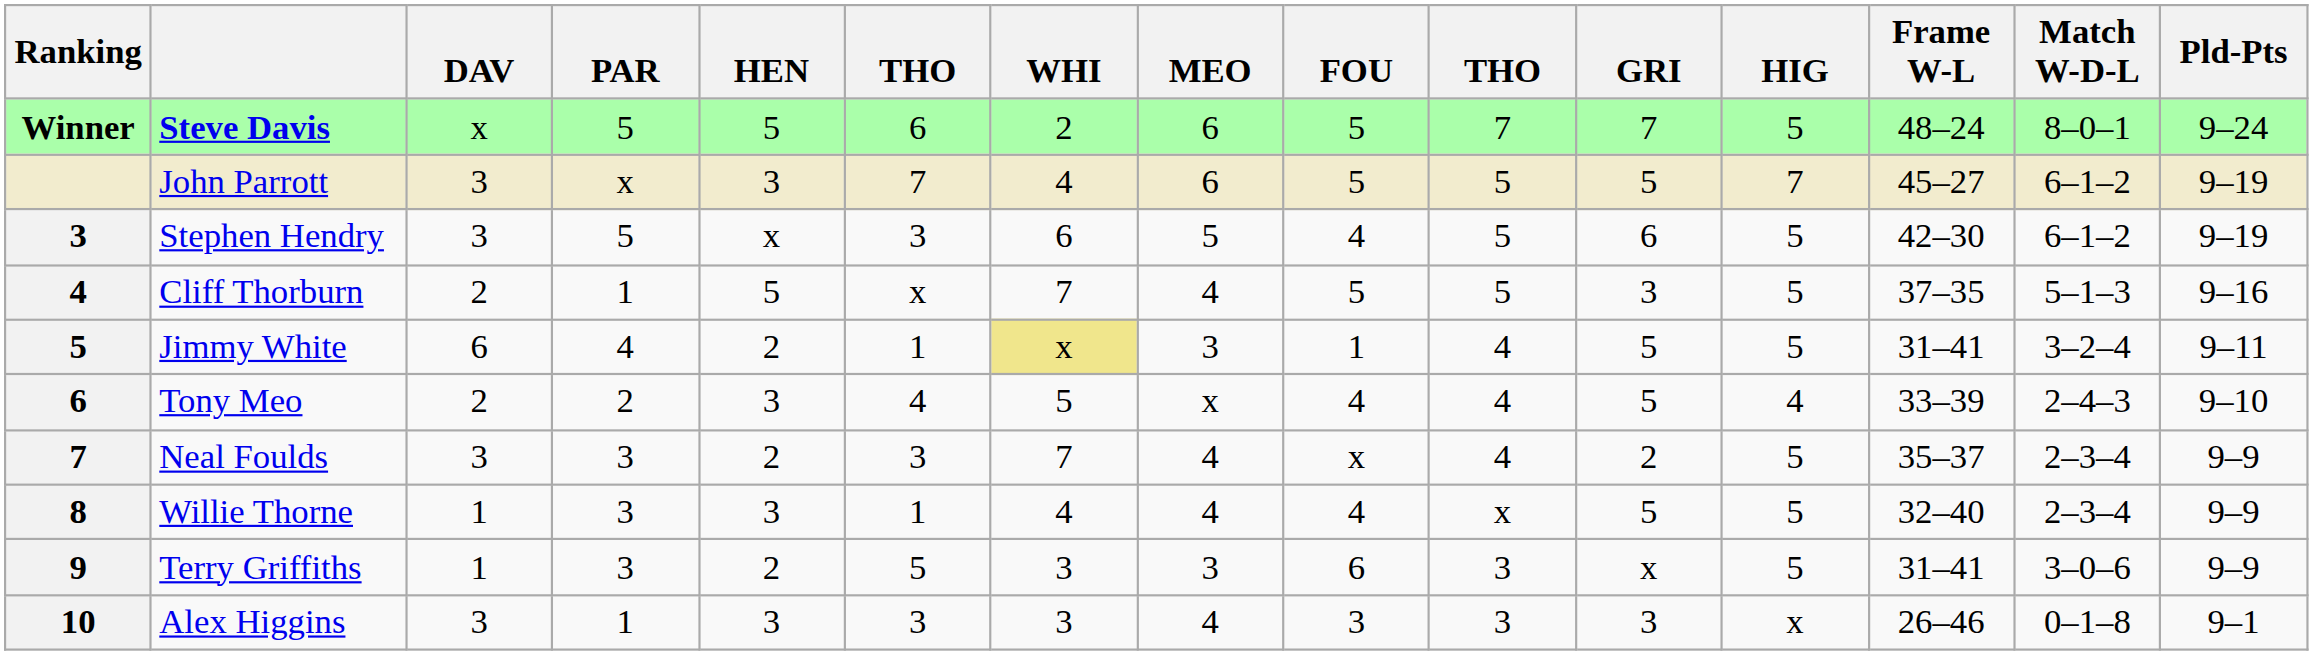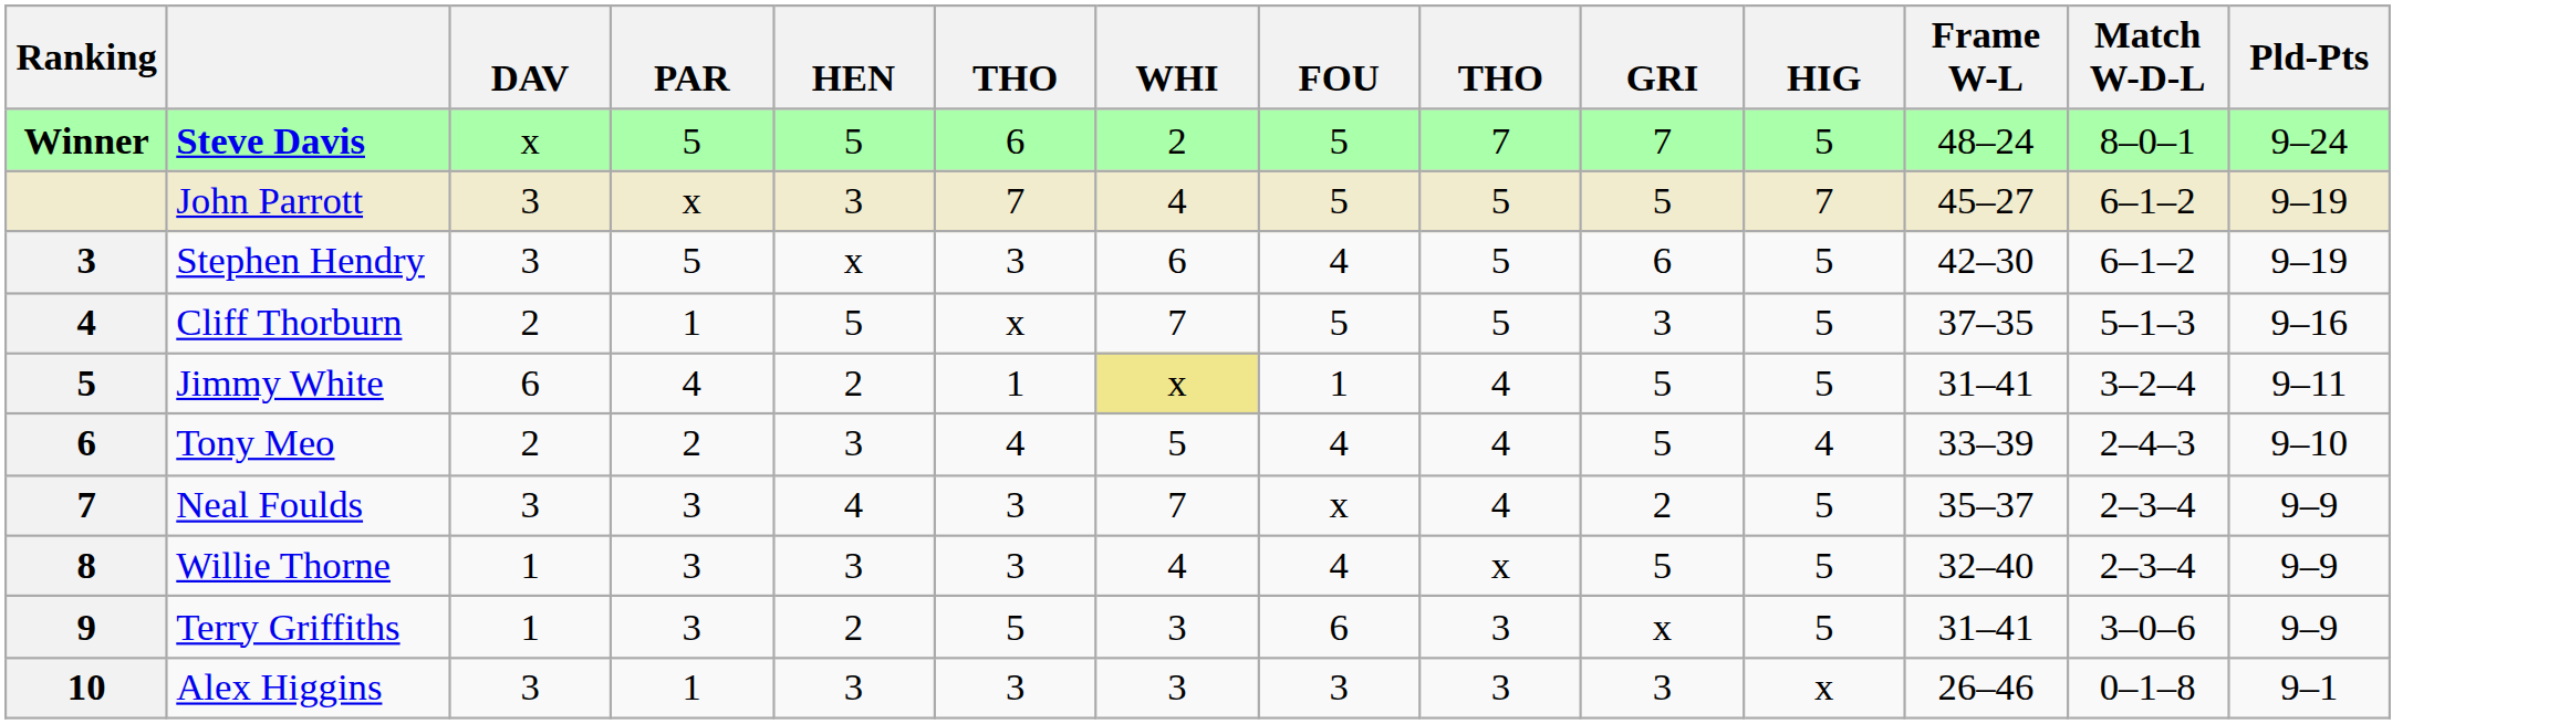 <table class="wikitable" style="text-align:center">
 <tr>
 <th width=60>Ranking</th>
 <th class="unsortable" width=110></th>
 <th width=60><br> DAV</th>
 <th width=60><br> PAR</th>
 <th width=60><br> HEN</th>
 <th width=60><br> THO</th>
 <th width=60><br> WHI</th>
-<th width=60><br> MEO</th>
 <th width=60><br> FOU</th>
 <th width=60><br> THO</th>
 <th width=60><br> GRI</th>
 <th width=60><br> HIG</th>
 <th width=60>Frame<br>W-L</th>
 <th width=60>Match<br>W-D-L</th>
 <th width=60>Pld-Pts</th>
 </tr>
 <tr style="background:#aaffaa;">
 <td><strong>Winner</strong></td>
 <td align="left"><strong><a href='#'>Steve Davis</a></strong></td>
 <td>x</td>
 <td>5</td>
 <td>5</td>
 <td>6</td>
 <td>2</td>
-<td>6</td>
 <td>5</td>
 <td>7</td>
 <td>7</td>
 <td>5</td>
 <td>48–24</td>
 <td>8–0–1</td>
 <td>9–24</td>
 </tr>
 <tr style="background:#f2ecce;">
 <td></td>
 <td align="left"><a href='#'>John Parrott</a></td>
 <td>3</td>
 <td>x</td>
 <td>3</td>
 <td>7</td>
 <td>4</td>
-<td>6</td>
 <td>5</td>
 <td>5</td>
 <td>5</td>
 <td>7</td>
 <td>45–27</td>
 <td>6–1–2</td>
 <td>9–19</td>
 </tr>
 <tr>
 <th>3</th>
 <td align="left"><a href='#'>Stephen Hendry</a></td>
 <td>3</td>
 <td>5</td>
 <td>x</td>
 <td>3</td>
 <td>6</td>
-<td>5</td>
 <td>4</td>
 <td>5</td>
 <td>6</td>
 <td>5</td>
 <td>42–30</td>
 <td>6–1–2</td>
 <td>9–19</td>
 </tr>
 <tr>
 <th>4</th>
 <td align="left"><a href='#'>Cliff Thorburn</a></td>
 <td>2</td>
 <td>1</td>
 <td>5</td>
 <td>x</td>
 <td>7</td>
-<td>4</td>
 <td>5</td>
 <td>5</td>
 <td>3</td>
 <td>5</td>
 <td>37–35</td>
 <td>5–1–3</td>
 <td>9–16</td>
 </tr>
 <tr>
 <th>5</th>
 <td align="left"><a href='#'>Jimmy White</a></td>
 <td>6</td>
 <td>4</td>
 <td>2</td>
 <td>1</td>
 <td style="background: khaki;">x</td>
-<td>3</td>
 <td>1</td>
 <td>4</td>
 <td>5</td>
 <td>5</td>
 <td>31–41</td>
 <td>3–2–4</td>
 <td>9–11</td>
 </tr>
 <tr>
 <th>6</th>
 <td align="left"><a href='#'>Tony Meo</a></td>
 <td>2</td>
 <td>2</td>
 <td>3</td>
 <td>4</td>
 <td>5</td>
-<td>x</td>
 <td>4</td>
 <td>4</td>
 <td>5</td>
 <td>4</td>
 <td>33–39</td>
 <td>2–4–3</td>
 <td>9–10</td>
 </tr>
 <tr>
 <th>7</th>
 <td align="left"><a href='#'>Neal Foulds</a></td>
 <td>3</td>
 <td>3</td>
-<td>2</td>
+<td>4</td>
 <td>3</td>
 <td>7</td>
-<td>4</td>
 <td>x</td>
 <td>4</td>
 <td>2</td>
 <td>5</td>
 <td>35–37</td>
 <td>2–3–4</td>
 <td>9–9</td>
 </tr>
 <tr>
 <th>8</th>
 <td align="left"><a href='#'>Willie Thorne</a></td>
 <td>1</td>
 <td>3</td>
 <td>3</td>
-<td>1</td>
-<td>4</td>
+<td>3</td>
 <td>4</td>
 <td>4</td>
 <td>x</td>
 <td>5</td>
 <td>5</td>
 <td>32–40</td>
 <td>2–3–4</td>
 <td>9–9</td>
 </tr>
 <tr>
 <th>9</th>
 <td align="left"><a href='#'>Terry Griffiths</a></td>
 <td>1</td>
 <td>3</td>
 <td>2</td>
 <td>5</td>
 <td>3</td>
-<td>3</td>
 <td>6</td>
 <td>3</td>
 <td>x</td>
 <td>5</td>
 <td>31–41</td>
 <td>3–0–6</td>
 <td>9–9</td>
 </tr>
 <tr>
 <th>10</th>
 <td align="left"><a href='#'>Alex Higgins</a></td>
 <td>3</td>
 <td>1</td>
 <td>3</td>
 <td>3</td>
 <td>3</td>
-<td>4</td>
 <td>3</td>
 <td>3</td>
 <td>3</td>
 <td>x</td>
 <td>26–46</td>
 <td>0–1–8</td>
 <td>9–1</td>
 </tr>
 </table>
